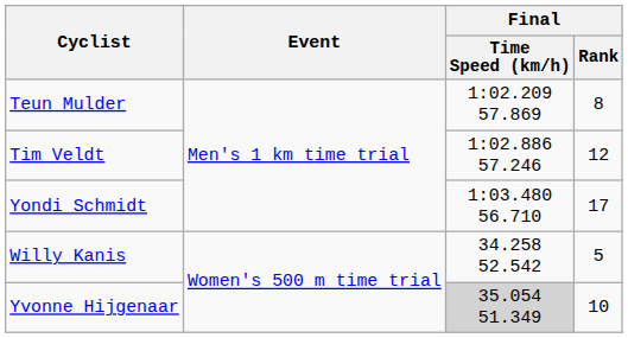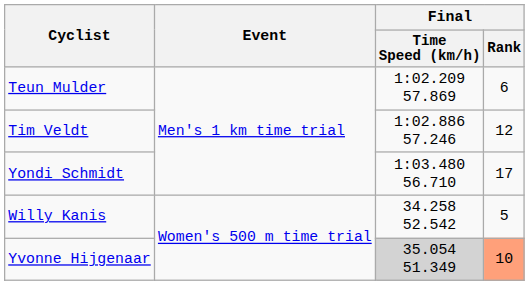 <table class="wikitable" style="font-size:90%">
 <tr>
 <th rowspan=2>Cyclist</th>
 <th rowspan=2>Event</th>
 <th colspan=2>Final</th>
 </tr>
 <tr style="font-size:95%">
 <th>Time<br>Speed (km/h)</th>
 <th>Rank</th>
 </tr>
 <tr align=center>
 <td align=left><a href='#'>Teun Mulder</a></td>
 <td align=left rowspan=3><a href='#'>Men's 1 km time trial</a></td>
 <td>1:02.209<br>57.869</td>
-<td>8</td>
+<td>6</td>
 </tr>
 <tr align=center>
 <td align=left><a href='#'>Tim Veldt</a></td>
 <td>1:02.886<br>57.246</td>
 <td>12</td>
 </tr>
 <tr align=center>
 <td align=left><a href='#'>Yondi Schmidt</a></td>
 <td>1:03.480<br>56.710</td>
 <td>17</td>
 </tr>
 <tr align=center>
 <td align=left><a href='#'>Willy Kanis</a></td>
 <td align=left rowspan=2><a href='#'>Women's 500 m time trial</a></td>
 <td>34.258<br>52.542</td>
 <td>5</td>
 </tr>
 <tr align=center>
 <td align=left><a href='#'>Yvonne Hijgenaar</a></td>
 <td style="background: lightgrey;">35.054<br>51.349</td>
-<td>10</td>
+<td style="background: lightsalmon;">10</td>
 </tr>
 </table>
